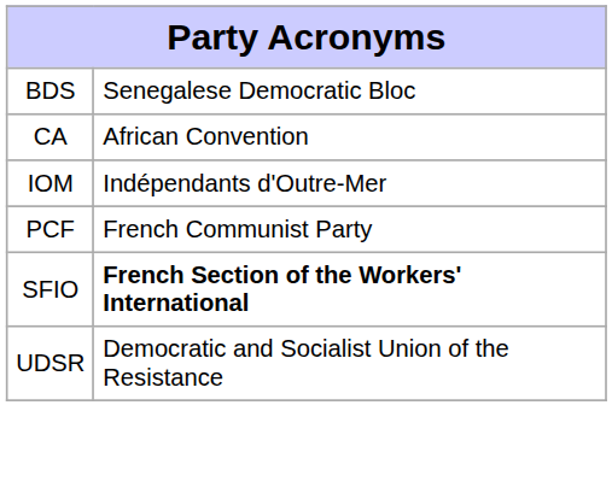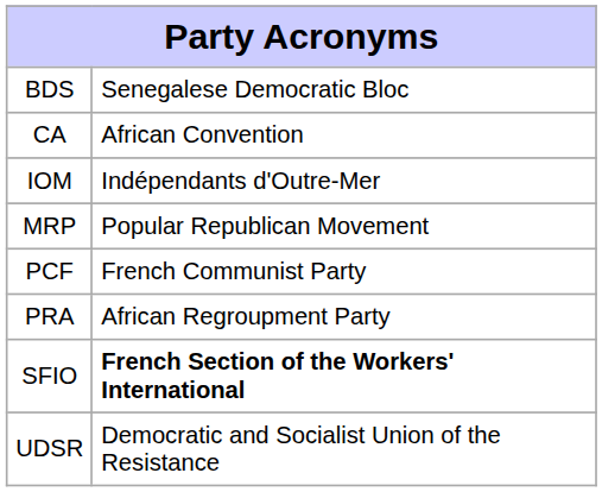 <table border="1" cellpadding="4" cellspacing="0" style="float:right; width:300px; margin:0.5em 0 1em 1em; background:White; border:1px #aaa solid; border-collapse:collapse; font-size:95%;">
 <tr>
 <th colspan="2" style="background:#ccf; text-align:center;"><big>Party Acronyms</big></th>
 </tr>
 <tr>
 <td style="font-size:80%; text-align:center;">BDS</td>
 <td style="font-size: 80%;">Senegalese Democratic Bloc</td>
 </tr>
 <tr>
 <td style="font-size:80%; text-align:center;">CA</td>
 <td style="font-size: 80%;">African Convention</td>
 </tr>
 <tr>
 <td style="font-size:80%; text-align:center;">IOM</td>
 <td style="font-size: 80%;">Indépendants d'Outre-Mer</td>
 </tr>
 <tr>
+<td style="font-size:80%; text-align:center;">MRP</td>
+<td style="font-size: 80%;">Popular Republican Movement</td>
+</tr>
+<tr>
 <td style="font-size:80%; text-align:center;">PCF</td>
 <td style="font-size: 80%;">French Communist Party</td>
+</tr>
+<tr>
+<td style="font-size:80%; text-align:center;">PRA</td>
+<td style="font-size: 80%;">African Regroupment Party</td>
 </tr>
 <tr>
 <td style="font-size:80%; text-align:center;">SFIO</td>
 <td style="font-size: 80%;"><strong>French Section of the Workers' International</strong></td>
 </tr>
 <tr>
 <td style="font-size:80%; text-align:center;">UDSR</td>
 <td style="font-size: 80%;">Democratic and Socialist Union of the Resistance</td>
 </tr>
 </table>
